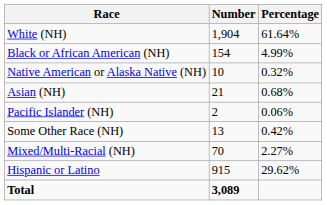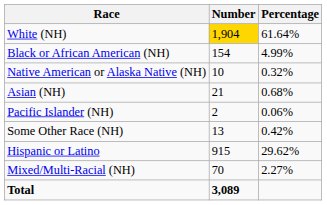 <table class="wikitable">
 <tr>
 <th>Race</th>
 <th>Number</th>
 <th>Percentage</th>
 </tr>
 <tr>
 <td><a href='#'>White</a> (NH)</td>
-<td>1,904</td>
+<td style="background: gold;">1,904</td>
 <td>61.64%</td>
 </tr>
 <tr>
 <td><a href='#'>Black or African American</a> (NH)</td>
 <td>154</td>
 <td>4.99%</td>
 </tr>
 <tr>
 <td><a href='#'>Native American</a> or <a href='#'>Alaska Native</a> (NH)</td>
 <td>10</td>
 <td>0.32%</td>
 </tr>
 <tr>
 <td><a href='#'>Asian</a> (NH)</td>
 <td>21</td>
 <td>0.68%</td>
 </tr>
 <tr>
 <td><a href='#'>Pacific Islander</a> (NH)</td>
 <td>2</td>
 <td>0.06%</td>
 </tr>
 <tr>
 <td>Some Other Race (NH)</td>
 <td>13</td>
 <td>0.42%</td>
 </tr>
 <tr>
+<td><a href='#'>Hispanic or Latino</a></td>
+<td>915</td>
+<td>29.62%</td>
+</tr>
+<tr>
 <td><a href='#'>Mixed/Multi-Racial</a> (NH)</td>
 <td>70</td>
 <td>2.27%</td>
-</tr>
-<tr>
-<td><a href='#'>Hispanic or Latino</a></td>
-<td>915</td>
-<td>29.62%</td>
 </tr>
 <tr>
 <td><strong>Total</strong></td>
 <td><strong>3,089</strong></td>
 <td></td>
 </tr>
 </table>
